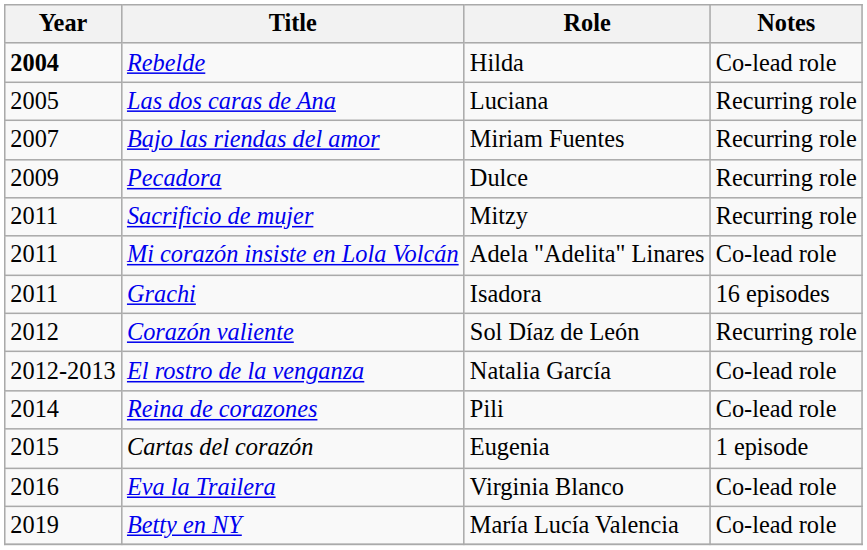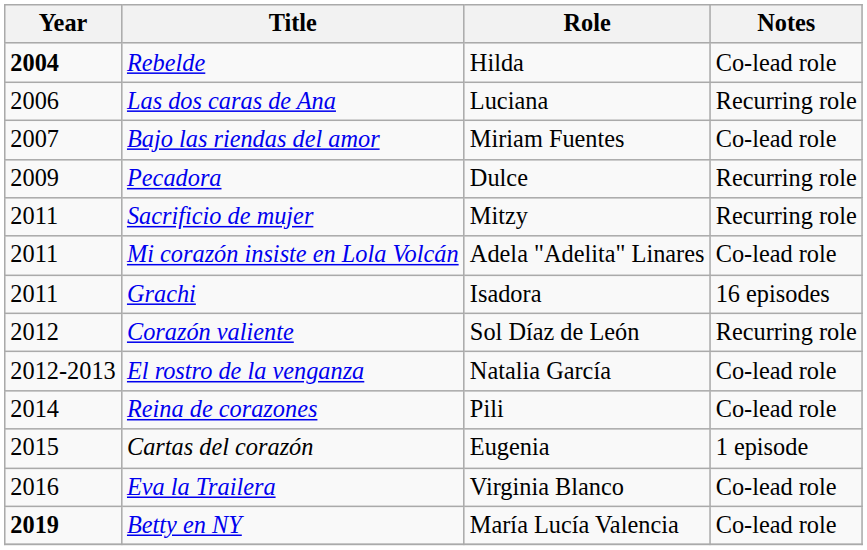 <table class="wikitable sortable">
 <tr>
 <th>Year</th>
 <th>Title</th>
 <th>Role</th>
 <th>Notes</th>
 </tr>
 <tr>
 <td><strong>2004</strong></td>
 <td><em><a href='#'>Rebelde</a></em></td>
 <td>Hilda</td>
 <td>Co-lead role</td>
 </tr>
 <tr>
-<td>2005</td>
+<td>2006</td>
 <td><em><a href='#'>Las dos caras de Ana</a></em></td>
 <td>Luciana</td>
 <td>Recurring role</td>
 </tr>
 <tr>
 <td>2007</td>
 <td><em><a href='#'>Bajo las riendas del amor</a></em></td>
 <td>Miriam Fuentes</td>
-<td>Recurring role</td>
+<td>Co-lead role</td>
 </tr>
 <tr>
 <td>2009</td>
 <td><em><a href='#'>Pecadora</a></em></td>
 <td>Dulce</td>
 <td>Recurring role</td>
 </tr>
 <tr>
 <td>2011</td>
 <td><em><a href='#'>Sacrificio de mujer</a></em></td>
 <td>Mitzy</td>
 <td>Recurring role</td>
 </tr>
 <tr>
 <td>2011</td>
 <td><em><a href='#'>Mi corazón insiste en Lola Volcán</a></em></td>
 <td>Adela "Adelita" Linares</td>
 <td>Co-lead role</td>
 </tr>
 <tr>
 <td>2011</td>
 <td><em><a href='#'>Grachi</a></em></td>
 <td>Isadora</td>
 <td>16 episodes</td>
 </tr>
 <tr>
 <td>2012</td>
 <td><em><a href='#'>Corazón valiente</a></em></td>
 <td>Sol Díaz de León</td>
 <td>Recurring role</td>
 </tr>
 <tr>
 <td>2012-2013</td>
 <td><em><a href='#'>El rostro de la venganza</a></em></td>
 <td>Natalia García</td>
 <td>Co-lead role</td>
 </tr>
 <tr>
 <td>2014</td>
 <td><em><a href='#'>Reina de corazones</a></em></td>
 <td>Pili</td>
 <td>Co-lead role</td>
 </tr>
 <tr>
 <td>2015</td>
 <td><em>Cartas del corazón</em></td>
 <td>Eugenia</td>
 <td>1 episode</td>
 </tr>
 <tr>
 <td>2016</td>
 <td><em><a href='#'>Eva la Trailera</a></em></td>
 <td>Virginia Blanco</td>
 <td>Co-lead role</td>
 </tr>
 <tr>
-<td>2019</td>
+<td><strong>2019</strong></td>
 <td><em><a href='#'>Betty en NY</a></em></td>
 <td>María Lucía Valencia</td>
 <td>Co-lead role</td>
 </tr>
 <tr>
 </tr>
 </table>
